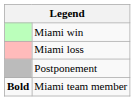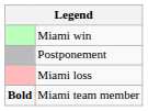 <table class="wikitable" style="font-size:90%">
 <tr>
 <th colspan="2">Legend</th>
 </tr>
 <tr>
 <td bgcolor="#bbffbb"> </td>
 <td>Miami win</td>
 </tr>
 <tr>
+<td bgcolor="#bbbbbb"> </td>
+<td>Postponement</td>
+</tr>
+<tr>
 <td bgcolor="#ffbbbb"> </td>
 <td>Miami loss</td>
-</tr>
-<tr>
-<td bgcolor="#bbbbbb"> </td>
-<td>Postponement</td>
 </tr>
 <tr>
 <td><strong>Bold</strong></td>
 <td>Miami team member</td>
 </tr>
 </table>
